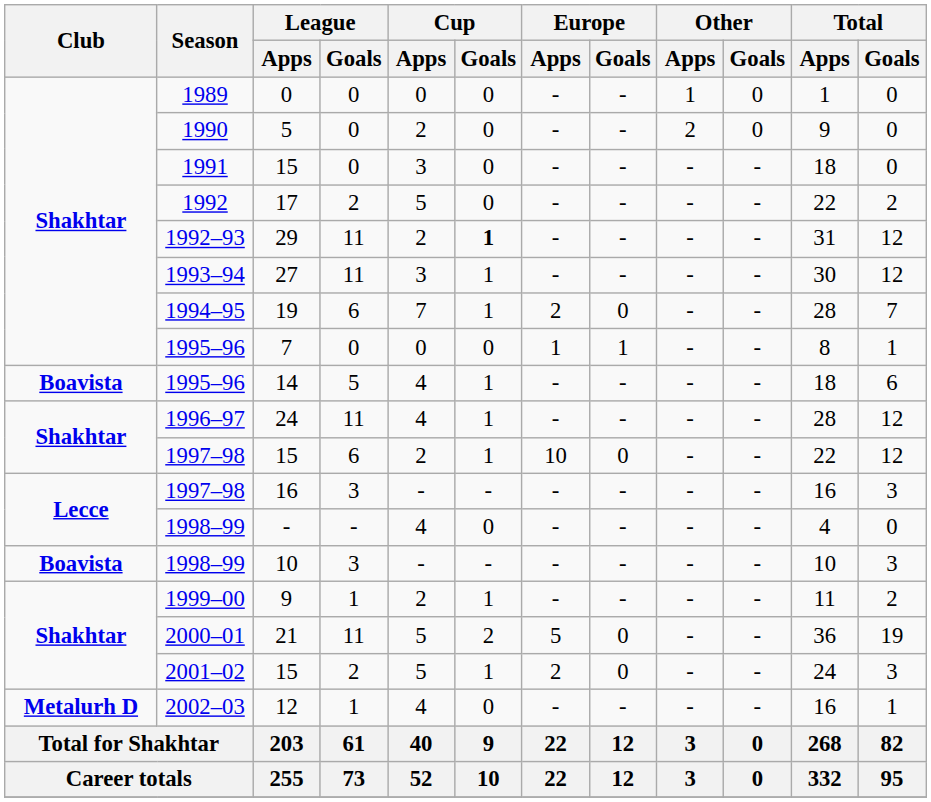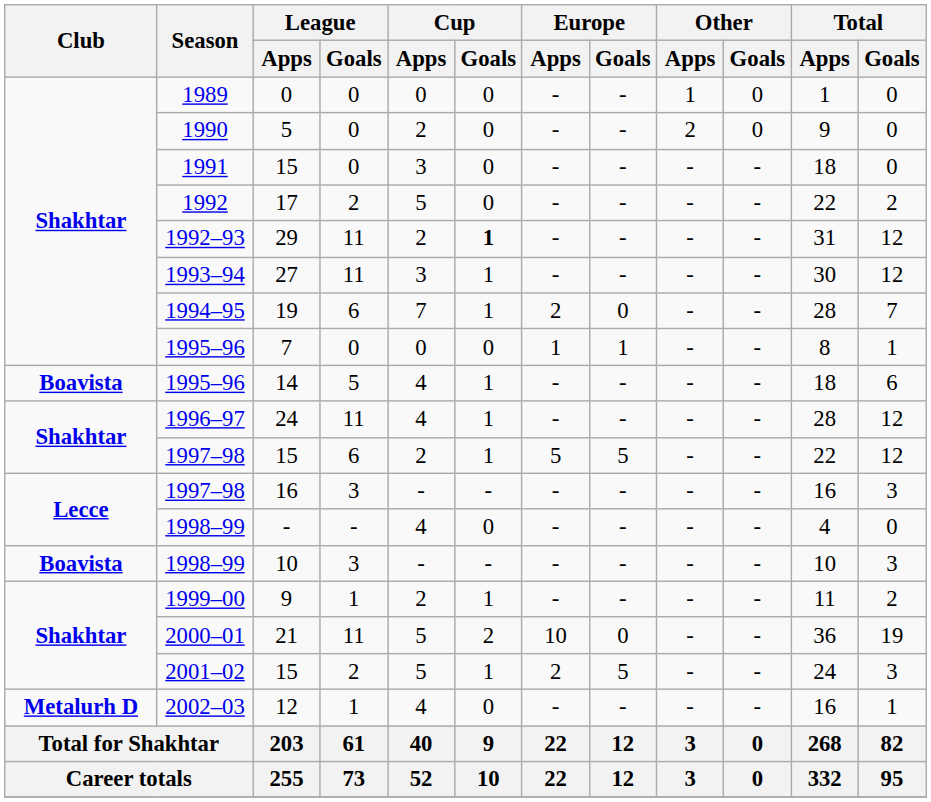 <table class="wikitable" style="font-size:100%; text-align: center;">
 <tr>
 <th rowspan="2" width="100">Club</th>
 <th rowspan="2" width="60">Season</th>
 <th colspan="2">League</th>
 <th colspan="2">Cup</th>
 <th colspan="2">Europe</th>
 <th colspan="2">Other</th>
 <th colspan="2">Total</th>
 </tr>
 <tr>
 <th width="40">Apps</th>
 <th width="40">Goals</th>
 <th width="40">Apps</th>
 <th width="40">Goals</th>
 <th width="40">Apps</th>
 <th width="40">Goals</th>
 <th width="40">Apps</th>
 <th width="40">Goals</th>
 <th width="40">Apps</th>
 <th width="40">Goals</th>
 </tr>
 <tr>
 <td rowspan="8"><strong><a href='#'>Shakhtar</a></strong></td>
 <td><a href='#'>1989</a></td>
 <td>0</td>
 <td>0</td>
 <td>0</td>
 <td>0</td>
 <td>-</td>
 <td>-</td>
 <td>1</td>
 <td>0</td>
 <td>1</td>
 <td>0</td>
 </tr>
 <tr>
 <td><a href='#'>1990</a></td>
 <td>5</td>
 <td>0</td>
 <td>2</td>
 <td>0</td>
 <td>-</td>
 <td>-</td>
 <td>2</td>
 <td>0</td>
 <td>9</td>
 <td>0</td>
 </tr>
 <tr>
 <td><a href='#'>1991</a></td>
 <td>15</td>
 <td>0</td>
 <td>3</td>
 <td>0</td>
 <td>-</td>
 <td>-</td>
 <td>-</td>
 <td>-</td>
 <td>18</td>
 <td>0</td>
 </tr>
 <tr>
 <td><a href='#'>1992</a></td>
 <td>17</td>
 <td>2</td>
 <td>5</td>
 <td>0</td>
 <td>-</td>
 <td>-</td>
 <td>-</td>
 <td>-</td>
 <td>22</td>
 <td>2</td>
 </tr>
 <tr>
 <td><a href='#'>1992–93</a></td>
 <td>29</td>
 <td>11</td>
 <td>2</td>
 <td><strong>1</strong></td>
 <td>-</td>
 <td>-</td>
 <td>-</td>
 <td>-</td>
 <td>31</td>
 <td>12</td>
 </tr>
 <tr>
 <td><a href='#'>1993–94</a></td>
 <td>27</td>
 <td>11</td>
 <td>3</td>
 <td>1</td>
 <td>-</td>
 <td>-</td>
 <td>-</td>
 <td>-</td>
 <td>30</td>
 <td>12</td>
 </tr>
 <tr>
 <td><a href='#'>1994–95</a></td>
 <td>19</td>
 <td>6</td>
 <td>7</td>
 <td>1</td>
 <td>2</td>
 <td>0</td>
 <td>-</td>
 <td>-</td>
 <td>28</td>
 <td>7</td>
 </tr>
 <tr>
 <td><a href='#'>1995–96</a></td>
 <td>7</td>
 <td>0</td>
 <td>0</td>
 <td>0</td>
 <td>1</td>
 <td>1</td>
 <td>-</td>
 <td>-</td>
 <td>8</td>
 <td>1</td>
 </tr>
 <tr>
 <td rowspan="1"><strong><a href='#'>Boavista</a></strong></td>
 <td><a href='#'>1995–96</a></td>
 <td>14</td>
 <td>5</td>
 <td>4</td>
 <td>1</td>
 <td>-</td>
 <td>-</td>
 <td>-</td>
 <td>-</td>
 <td>18</td>
 <td>6</td>
 </tr>
 <tr>
 <td rowspan="2"><strong><a href='#'>Shakhtar</a></strong></td>
 <td><a href='#'>1996–97</a></td>
 <td>24</td>
 <td>11</td>
 <td>4</td>
 <td>1</td>
 <td>-</td>
 <td>-</td>
 <td>-</td>
 <td>-</td>
 <td>28</td>
 <td>12</td>
 </tr>
 <tr>
 <td><a href='#'>1997–98</a></td>
 <td>15</td>
 <td>6</td>
 <td>2</td>
 <td>1</td>
-<td>10</td>
-<td>0</td>
+<td>5</td>
+<td>5</td>
 <td>-</td>
 <td>-</td>
 <td>22</td>
 <td>12</td>
 </tr>
 <tr>
 <td rowspan="2"><strong><a href='#'>Lecce</a></strong></td>
 <td><a href='#'>1997–98</a></td>
 <td>16</td>
 <td>3</td>
 <td>-</td>
 <td>-</td>
 <td>-</td>
 <td>-</td>
 <td>-</td>
 <td>-</td>
 <td>16</td>
 <td>3</td>
 </tr>
 <tr>
 <td><a href='#'>1998–99</a></td>
 <td>-</td>
 <td>-</td>
 <td>4</td>
 <td>0</td>
 <td>-</td>
 <td>-</td>
 <td>-</td>
 <td>-</td>
 <td>4</td>
 <td>0</td>
 </tr>
 <tr>
 <td rowspan="1"><strong><a href='#'>Boavista</a></strong></td>
 <td><a href='#'>1998–99</a></td>
 <td>10</td>
 <td>3</td>
 <td>-</td>
 <td>-</td>
 <td>-</td>
 <td>-</td>
 <td>-</td>
 <td>-</td>
 <td>10</td>
 <td>3</td>
 </tr>
 <tr>
 <td rowspan="3"><strong><a href='#'>Shakhtar</a></strong></td>
 <td><a href='#'>1999–00</a></td>
 <td>9</td>
 <td>1</td>
 <td>2</td>
 <td>1</td>
 <td>-</td>
 <td>-</td>
 <td>-</td>
 <td>-</td>
 <td>11</td>
 <td>2</td>
 </tr>
 <tr>
 <td><a href='#'>2000–01</a></td>
 <td>21</td>
 <td>11</td>
 <td>5</td>
 <td>2</td>
-<td>5</td>
+<td>10</td>
 <td>0</td>
 <td>-</td>
 <td>-</td>
 <td>36</td>
 <td>19</td>
 </tr>
 <tr>
 <td><a href='#'>2001–02</a></td>
 <td>15</td>
 <td>2</td>
 <td>5</td>
 <td>1</td>
 <td>2</td>
-<td>0</td>
+<td>5</td>
 <td>-</td>
 <td>-</td>
 <td>24</td>
 <td>3</td>
 </tr>
 <tr>
 <td rowspan="1"><strong><a href='#'>Metalurh D</a></strong></td>
 <td><a href='#'>2002–03</a></td>
 <td>12</td>
 <td>1</td>
 <td>4</td>
 <td>0</td>
 <td>-</td>
 <td>-</td>
 <td>-</td>
 <td>-</td>
 <td>16</td>
 <td>1</td>
 </tr>
 <tr>
 <th colspan="2">Total for Shakhtar</th>
 <th>203</th>
 <th>61</th>
 <th>40</th>
 <th>9</th>
 <th>22</th>
 <th>12</th>
 <th>3</th>
 <th>0</th>
 <th>268</th>
 <th>82</th>
 </tr>
 <tr>
 <th colspan="2">Career totals</th>
 <th>255</th>
 <th>73</th>
 <th>52</th>
 <th>10</th>
 <th>22</th>
 <th>12</th>
 <th>3</th>
 <th>0</th>
 <th>332</th>
 <th>95</th>
 </tr>
 <tr>
 </tr>
 </table>
